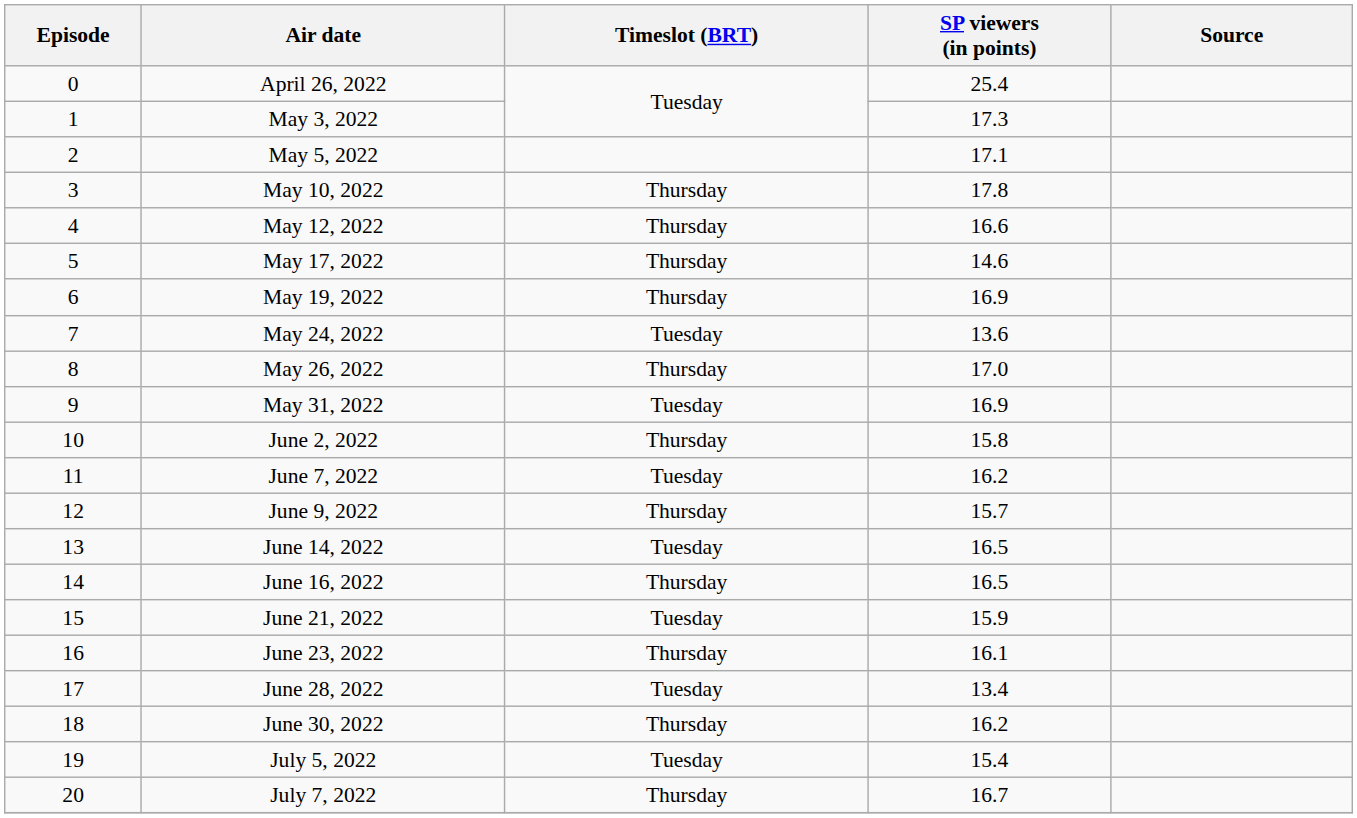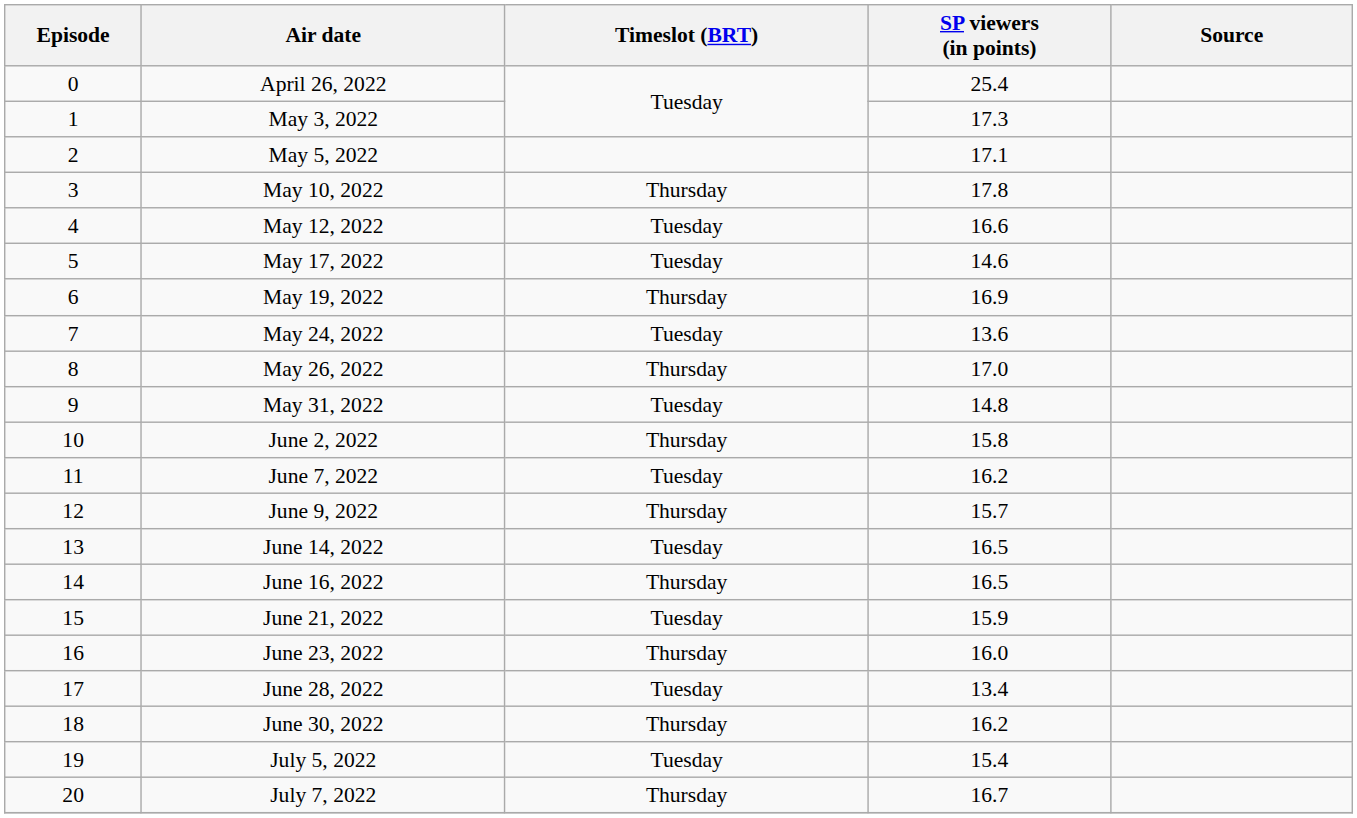 <table class="wikitable sortable" style="text-align:center; font-size:95%; width: 60%">
 <tr>
 <th width="05.0%">Episode</th>
 <th width="15.0%">Air date</th>
 <th width="15.0%">Timeslot (<a href='#'>BRT</a>)</th>
 <th width="10.0%"><a href='#'>SP</a> viewers<br>(in points)</th>
 <th width="10.0%">Source</th>
 </tr>
 <tr>
 <td>0</td>
 <td>April 26, 2022</td>
 <td rowspan=2>Tuesday </td>
 <td>25.4</td>
 <td></td>
 </tr>
 <tr>
 <td>1</td>
 <td>May 3, 2022</td>
 <td>17.3</td>
 <td></td>
 </tr>
 <tr>
 <td>2</td>
 <td>May 5, 2022</td>
 <td></td>
 <td>17.1</td>
 <td></td>
 </tr>
 <tr>
 <td>3</td>
 <td>May 10, 2022</td>
 <td>Thursday </td>
 <td>17.8</td>
 <td></td>
 </tr>
 <tr>
 <td>4</td>
 <td>May 12, 2022</td>
-<td>Thursday </td>
+<td>Tuesday </td>
 <td>16.6</td>
 <td></td>
 </tr>
 <tr>
 <td>5</td>
 <td>May 17, 2022</td>
-<td>Thursday </td>
+<td>Tuesday </td>
 <td>14.6</td>
 <td></td>
 </tr>
 <tr>
 <td>6</td>
 <td>May 19, 2022</td>
 <td>Thursday </td>
 <td>16.9</td>
 <td></td>
 </tr>
 <tr>
 <td>7</td>
 <td>May 24, 2022</td>
 <td>Tuesday </td>
 <td>13.6</td>
 <td></td>
 </tr>
 <tr>
 <td>8</td>
 <td>May 26, 2022</td>
 <td>Thursday </td>
 <td>17.0</td>
 <td></td>
 </tr>
 <tr>
 <td>9</td>
 <td>May 31, 2022</td>
 <td>Tuesday </td>
-<td>16.9</td>
+<td>14.8</td>
 <td></td>
 </tr>
 <tr>
 <td>10</td>
 <td>June 2, 2022</td>
 <td>Thursday </td>
 <td>15.8</td>
 <td></td>
 </tr>
 <tr>
 <td>11</td>
 <td>June 7, 2022</td>
 <td>Tuesday </td>
 <td>16.2</td>
 <td></td>
 </tr>
 <tr>
 <td>12</td>
 <td>June 9, 2022</td>
 <td>Thursday </td>
 <td>15.7</td>
 <td></td>
 </tr>
 <tr>
 <td>13</td>
 <td>June 14, 2022</td>
 <td>Tuesday </td>
 <td>16.5</td>
 <td></td>
 </tr>
 <tr>
 <td>14</td>
 <td>June 16, 2022</td>
 <td>Thursday </td>
 <td>16.5</td>
 <td></td>
 </tr>
 <tr>
 <td>15</td>
 <td>June 21, 2022</td>
 <td>Tuesday </td>
 <td>15.9</td>
 <td></td>
 </tr>
 <tr>
 <td>16</td>
 <td>June 23, 2022</td>
 <td>Thursday </td>
-<td>16.1</td>
+<td>16.0</td>
 <td></td>
 </tr>
 <tr>
 <td>17</td>
 <td>June 28, 2022</td>
 <td>Tuesday </td>
 <td>13.4</td>
 <td></td>
 </tr>
 <tr>
 <td>18</td>
 <td>June 30, 2022</td>
 <td>Thursday </td>
 <td>16.2</td>
 <td></td>
 </tr>
 <tr>
 <td>19</td>
 <td>July 5, 2022</td>
 <td>Tuesday </td>
 <td>15.4</td>
 <td></td>
 </tr>
 <tr>
 <td>20</td>
 <td>July 7, 2022</td>
 <td>Thursday </td>
 <td>16.7</td>
 <td></td>
 </tr>
 <tr>
 </tr>
 </table>
